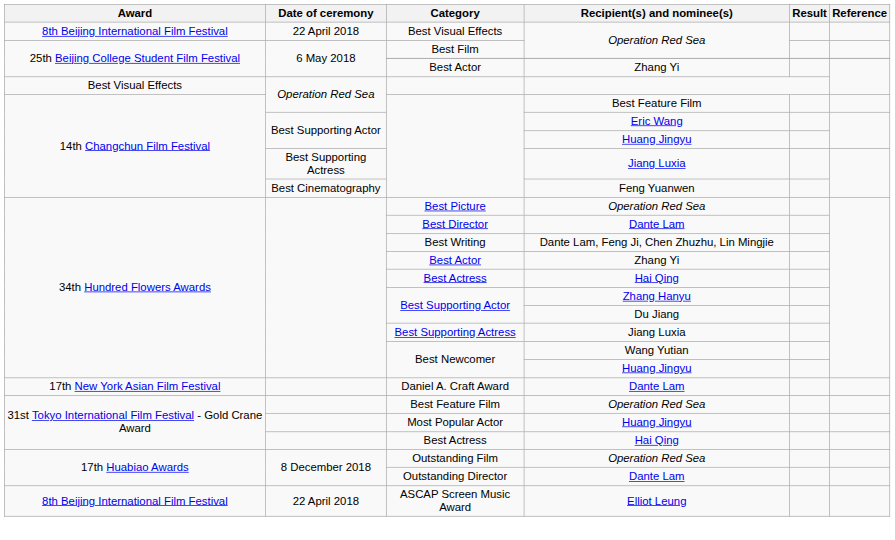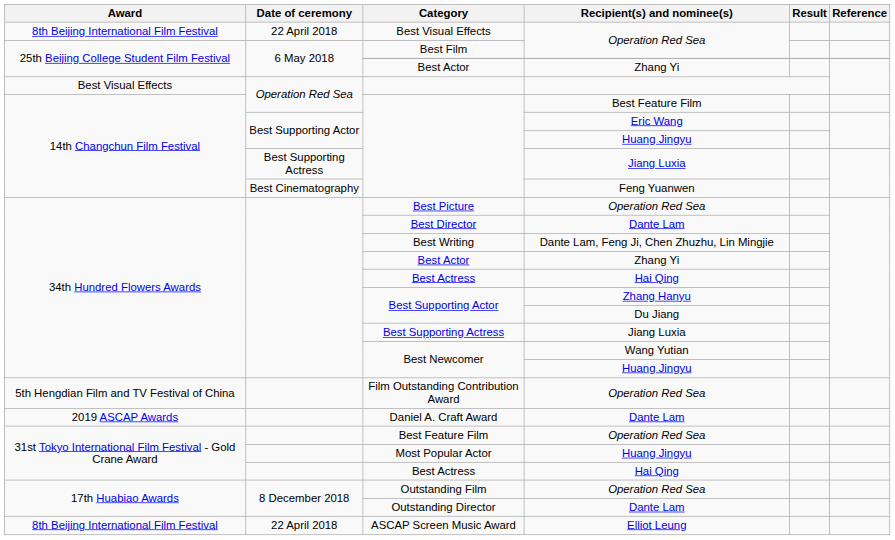 <table class="wikitable sortable" style="text-align:center;">
 <tr>
 <th scope="col">Award</th>
 <th scope="col">Date of ceremony</th>
 <th scope="col">Category</th>
 <th scope="col" style="width:30%;">Recipient(s) and nominee(s)</th>
 <th scope="col">Result</th>
 <th scope="col">Reference</th>
 </tr>
 <tr>
 <td><a href='#'>8th Beijing International Film Festival</a></td>
 <td>22 April 2018</td>
 <td>Best Visual Effects</td>
 <td rowspan=2><em>Operation Red Sea</em></td>
 <td></td>
 <td></td>
 </tr>
 <tr>
 <td rowspan=3>25th <a href='#'>Beijing College Student Film Festival</a></td>
 <td rowspan=3>6 May 2018</td>
 <td>Best Film</td>
 <td></td>
 <td></td>
 </tr>
 <tr>
 </tr>
 <tr>
 <td>Best Actor</td>
 <td>Zhang Yi</td>
 <td></td>
 <td rowspan=2></td>
 </tr>
 <tr>
 <td>Best Visual Effects</td>
 <td rowspan=2><em>Operation Red Sea</em></td>
 <td></td>
 </tr>
 <tr>
 <td rowspan=5>14th <a href='#'>Changchun Film Festival</a></td>
 <td rowspan=5></td>
 <td>Best Feature Film</td>
 <td></td>
 <td></td>
 </tr>
 <tr>
 <td rowspan=2>Best Supporting Actor</td>
 <td><a href='#'>Eric Wang</a></td>
 <td></td>
 <td rowspan=2></td>
 </tr>
 <tr>
 <td><a href='#'>Huang Jingyu</a></td>
 <td></td>
 </tr>
 <tr>
 <td>Best Supporting Actress</td>
 <td><a href='#'>Jiang Luxia</a></td>
 <td></td>
 <td rowspan=2></td>
 </tr>
 <tr>
 <td>Best Cinematography</td>
 <td>Feng Yuanwen</td>
 <td></td>
 </tr>
 <tr>
 <td rowspan=10>34th <a href='#'>Hundred Flowers Awards</a></td>
 <td rowspan=10></td>
 <td><a href='#'>Best Picture</a></td>
 <td><em>Operation Red Sea</em></td>
 <td></td>
 <td rowspan=10></td>
 </tr>
 <tr>
 <td><a href='#'>Best Director</a></td>
 <td><a href='#'>Dante Lam</a></td>
 <td></td>
 </tr>
 <tr>
 <td>Best Writing</td>
 <td>Dante Lam, Feng Ji, Chen Zhuzhu, Lin Mingjie</td>
 <td></td>
 </tr>
 <tr>
 <td><a href='#'>Best Actor</a></td>
 <td>Zhang Yi</td>
 <td></td>
 </tr>
 <tr>
 <td><a href='#'>Best Actress</a></td>
 <td><a href='#'>Hai Qing</a></td>
 <td></td>
 </tr>
 <tr>
 <td rowspan=2><a href='#'>Best Supporting Actor</a></td>
 <td><a href='#'>Zhang Hanyu</a></td>
 <td></td>
 </tr>
 <tr>
 <td>Du Jiang</td>
 <td></td>
 </tr>
 <tr>
 <td><a href='#'>Best Supporting Actress</a></td>
 <td>Jiang Luxia</td>
 <td></td>
 </tr>
 <tr>
 <td rowspan=2>Best Newcomer</td>
 <td>Wang Yutian</td>
 <td></td>
 </tr>
 <tr>
 <td><a href='#'>Huang Jingyu</a></td>
 <td></td>
 </tr>
 <tr>
-<td>17th <a href='#'>New York Asian Film Festival</a></td>
+<td>5th Hengdian Film and TV Festival of China</td>
+<td></td>
+<td>Film Outstanding Contribution Award</td>
+<td><em>Operation Red Sea</em></td>
+<td></td>
+<td></td>
+</tr>
+<tr>
+<td>2019 <a href='#'>ASCAP Awards</a></td>
 <td></td>
 <td>Daniel A. Craft Award</td>
 <td><a href='#'>Dante Lam</a></td>
 <td></td>
 <td></td>
 </tr>
 <tr>
 <td rowspan=3>31st <a href='#'>Tokyo International Film Festival</a> - Gold Crane Award</td>
 <td></td>
 <td>Best Feature Film</td>
 <td><em>Operation Red Sea</em></td>
 <td></td>
 <td></td>
 </tr>
 <tr>
 <td></td>
 <td>Most Popular Actor</td>
 <td><a href='#'>Huang Jingyu</a></td>
 <td></td>
 <td></td>
 </tr>
 <tr>
 <td></td>
 <td>Best Actress</td>
 <td><a href='#'>Hai Qing</a></td>
 <td></td>
 <td></td>
 </tr>
 <tr>
 <td rowspan=2>17th <a href='#'>Huabiao Awards</a></td>
 <td rowspan=2>8 December 2018</td>
 <td>Outstanding Film</td>
 <td><em>Operation Red Sea</em></td>
 <td></td>
 <td></td>
 </tr>
 <tr>
 <td>Outstanding Director</td>
 <td><a href='#'>Dante Lam</a></td>
 <td></td>
 <td></td>
 </tr>
 <tr>
 <td><a href='#'>8th Beijing International Film Festival</a></td>
 <td>22 April 2018</td>
 <td>ASCAP Screen Music Award</td>
 <td><a href='#'>Elliot Leung</a></td>
 <td></td>
 <td></td>
 </tr>
 </table>
